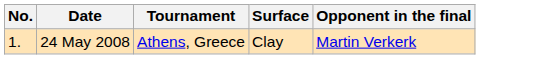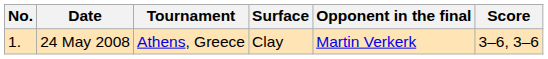 <table class="sortable wikitable">
 <tr>
 <th>No.</th>
 <th>Date</th>
 <th>Tournament</th>
 <th>Surface</th>
 <th>Opponent in the final</th>
+<th>Score</th>
 </tr>
 <tr bgcolor="moccasin">
 <td>1.</td>
 <td>24 May 2008</td>
 <td><a href='#'>Athens</a>, Greece</td>
 <td>Clay</td>
 <td> <a href='#'>Martin Verkerk</a></td>
+<td>3–6, 3–6</td>
 </tr>
 </table>
